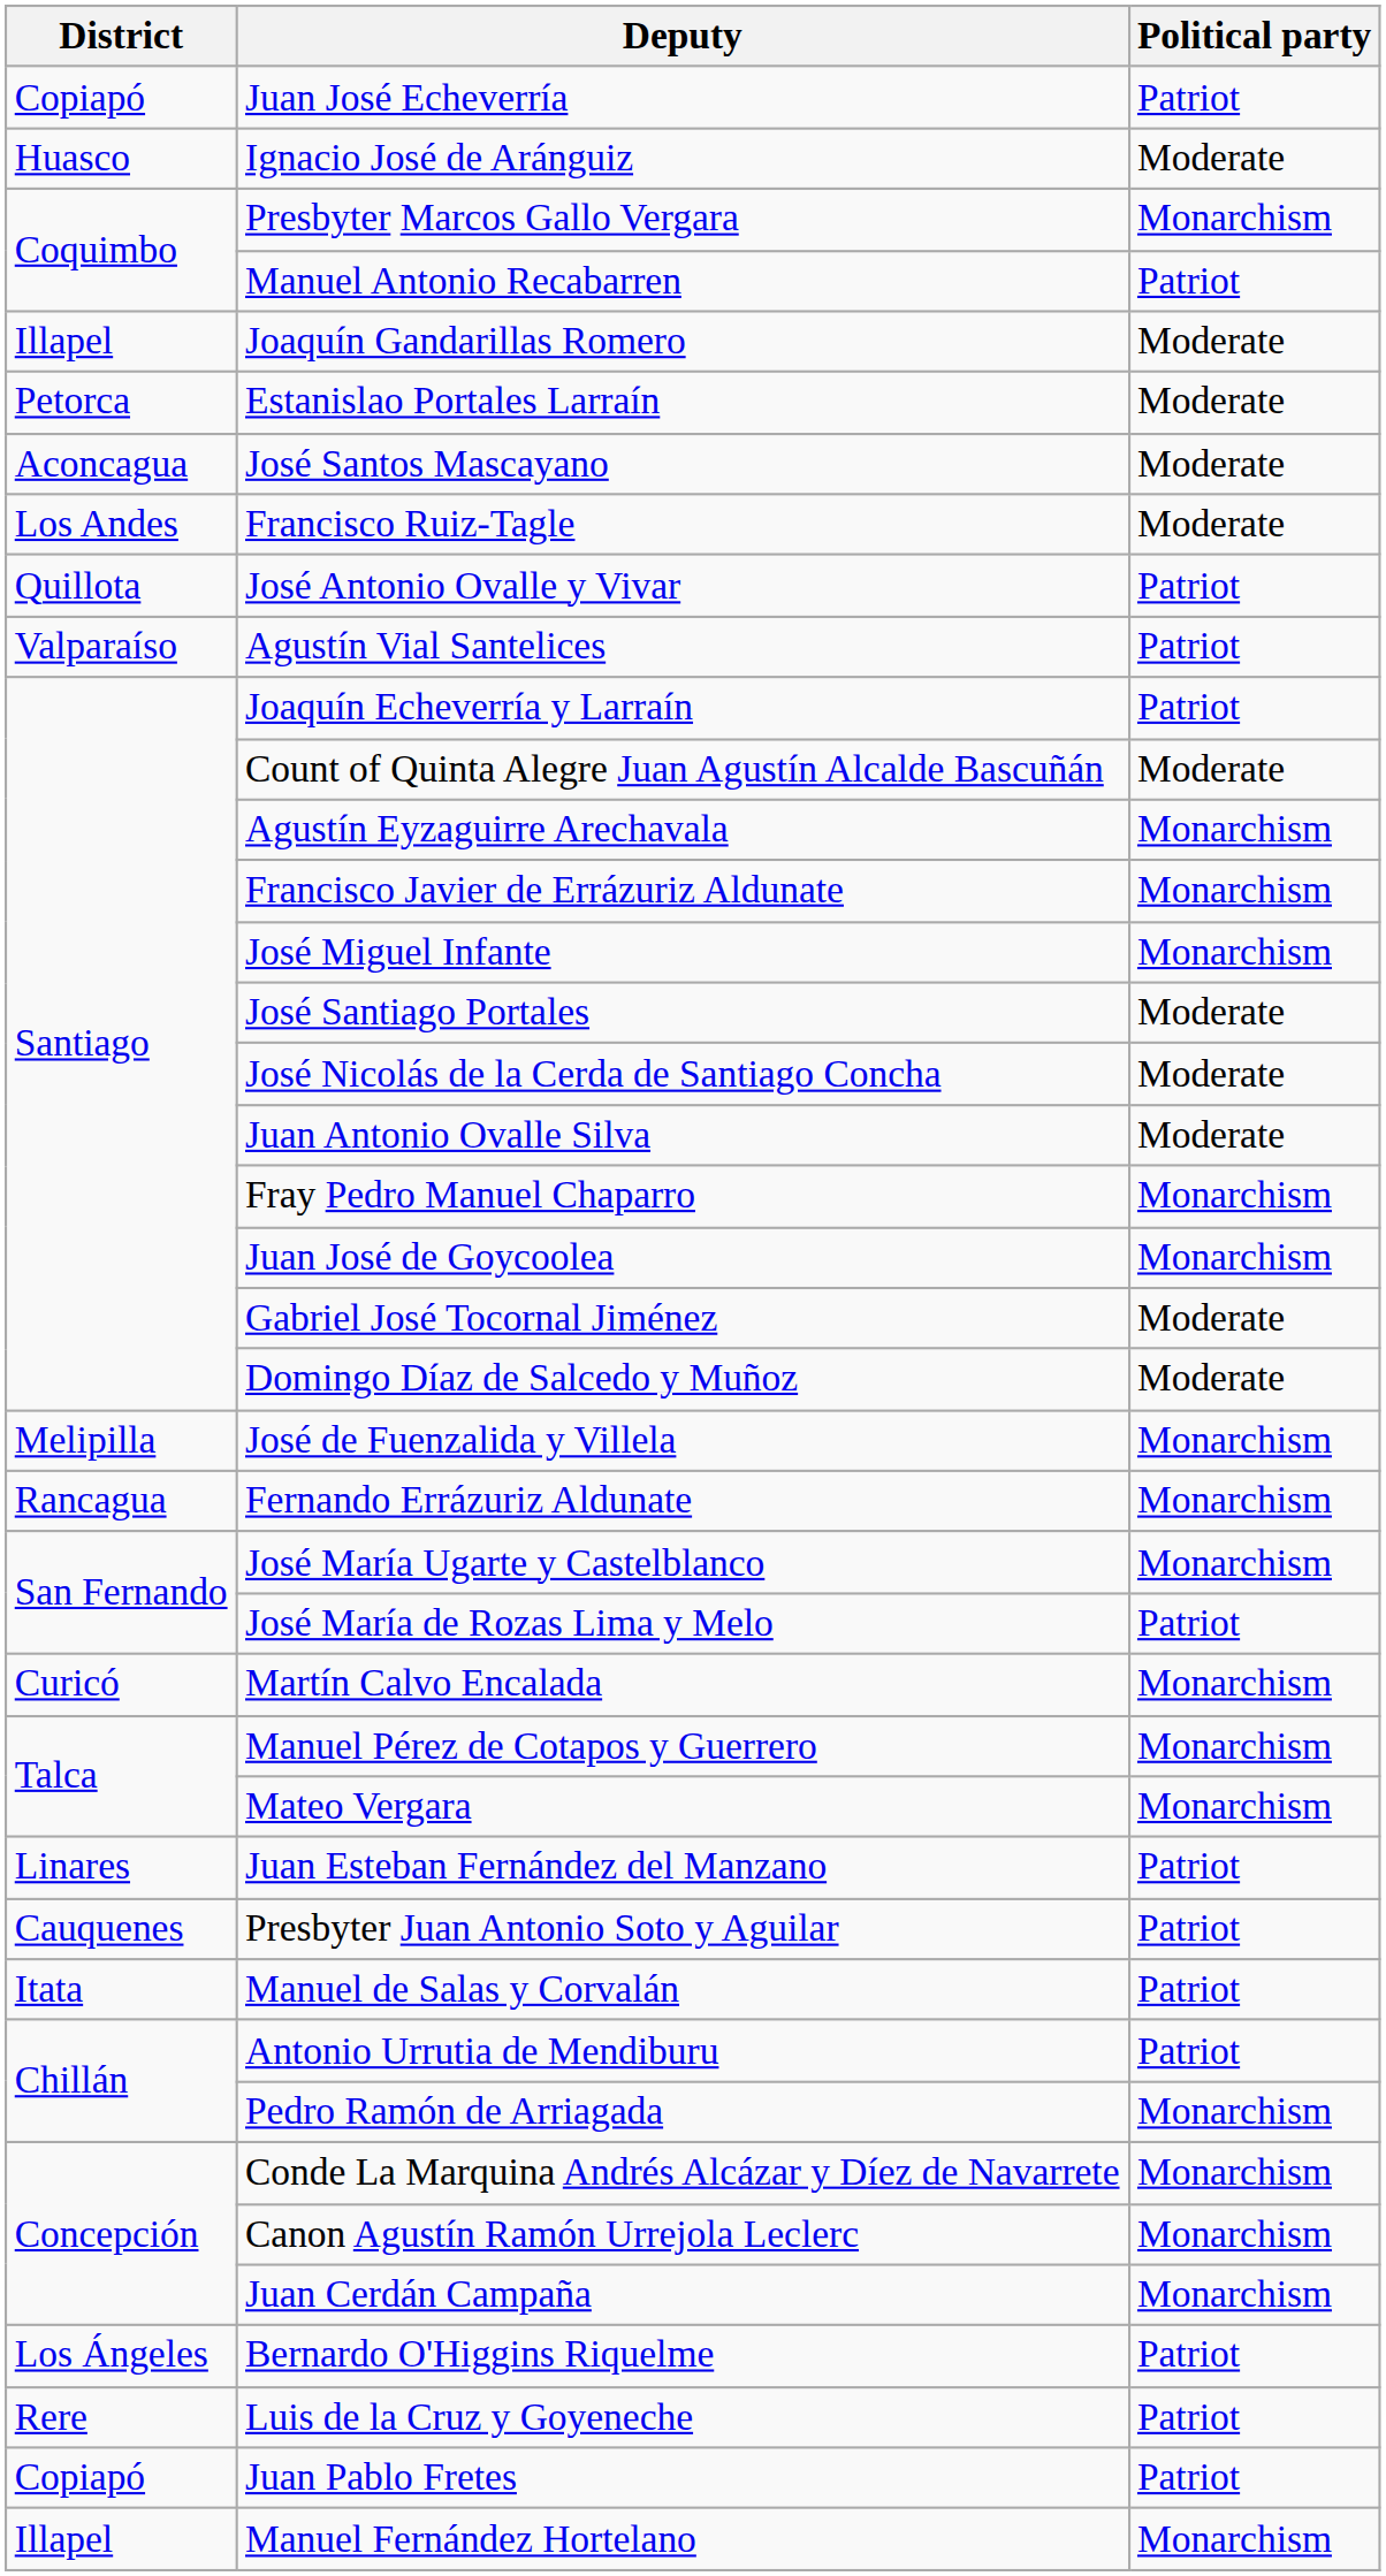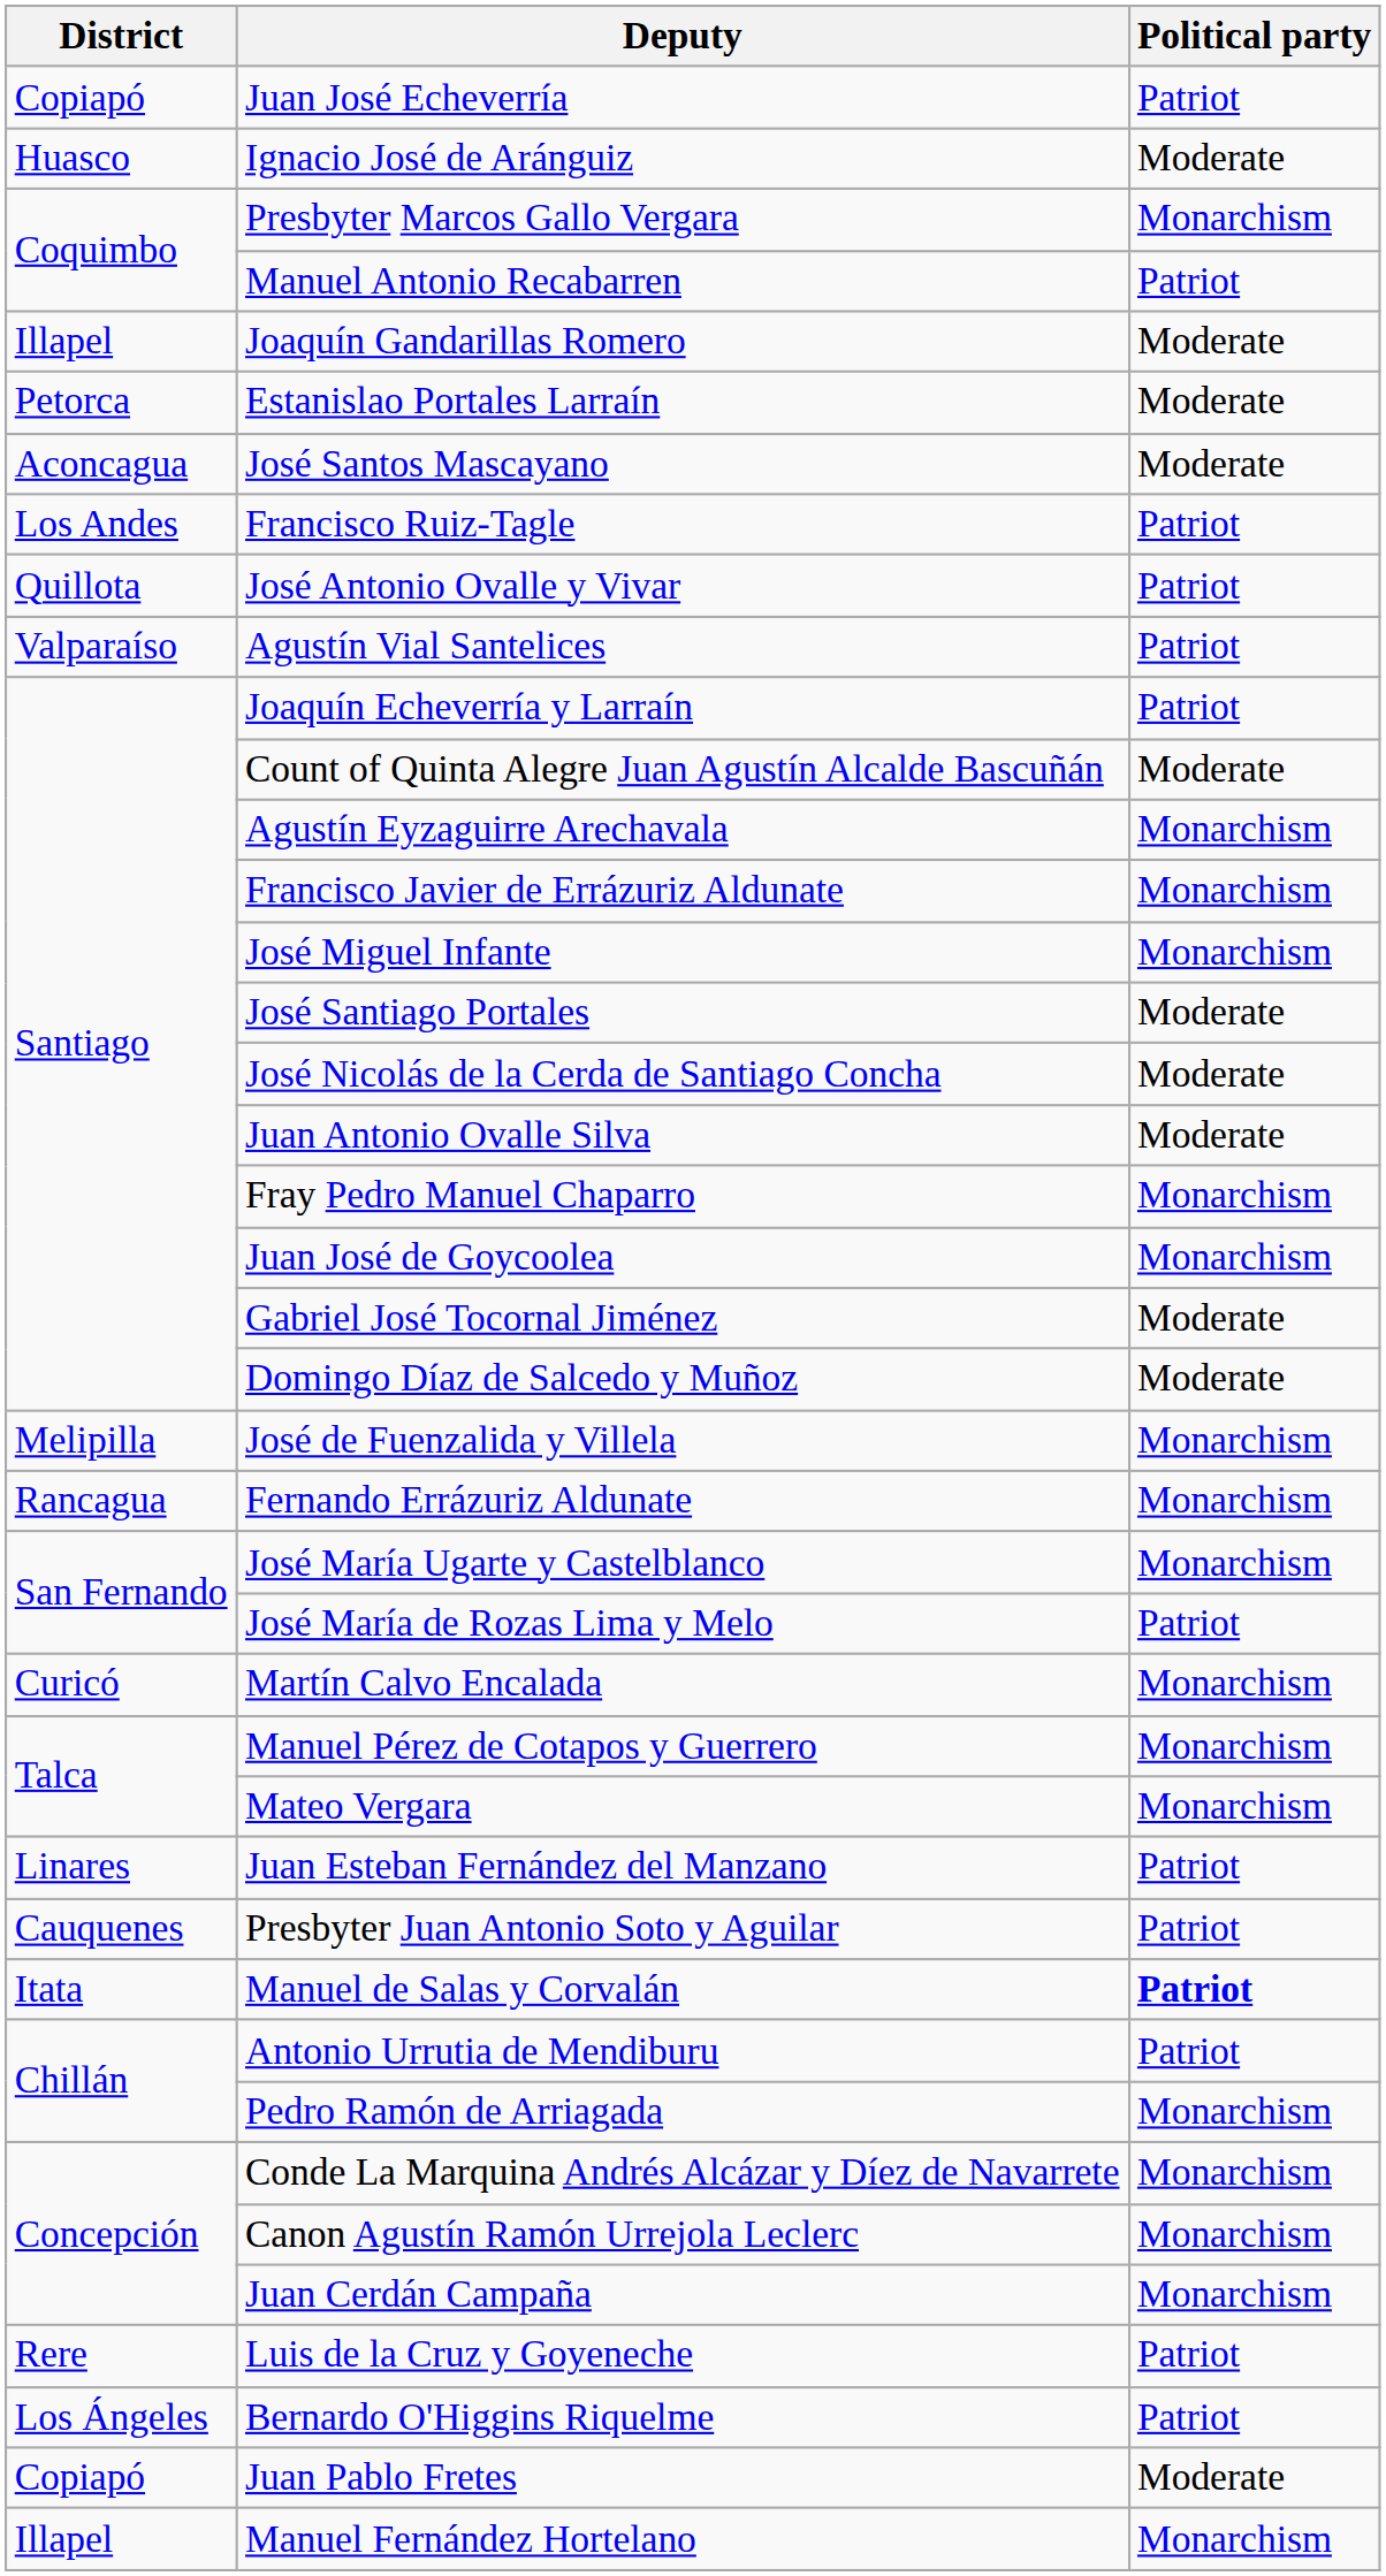 <table class="wikitable sortable">
 <tr>
 <th>District</th>
 <th>Deputy</th>
 <th>Political party</th>
 </tr>
 <tr>
 <td><a href='#'>Copiapó</a></td>
 <td><a href='#'>Juan José Echeverría</a></td>
 <td><a href='#'>Patriot</a></td>
 </tr>
 <tr>
 <td><a href='#'>Huasco</a></td>
 <td><a href='#'>Ignacio José de Aránguiz</a></td>
 <td>Moderate</td>
 </tr>
 <tr>
 <td rowspan="2"><a href='#'>Coquimbo</a></td>
 <td><a href='#'>Presbyter</a> <a href='#'>Marcos Gallo Vergara</a></td>
 <td><a href='#'>Monarchism</a></td>
 </tr>
 <tr>
 <td><a href='#'>Manuel Antonio Recabarren</a></td>
 <td><a href='#'>Patriot</a></td>
 </tr>
 <tr>
 <td><a href='#'>Illapel</a></td>
 <td><a href='#'>Joaquín Gandarillas Romero</a></td>
 <td>Moderate</td>
 </tr>
 <tr>
 <td><a href='#'>Petorca</a></td>
 <td><a href='#'>Estanislao Portales Larraín</a></td>
 <td>Moderate</td>
 </tr>
 <tr>
 <td><a href='#'>Aconcagua</a></td>
 <td><a href='#'>José Santos Mascayano</a></td>
 <td>Moderate</td>
 </tr>
 <tr>
 <td><a href='#'>Los Andes</a></td>
 <td><a href='#'>Francisco Ruiz-Tagle</a></td>
-<td>Moderate</td>
+<td><a href='#'>Patriot</a></td>
 </tr>
 <tr>
 <td><a href='#'>Quillota</a></td>
 <td><a href='#'>José Antonio Ovalle y Vivar</a></td>
 <td><a href='#'>Patriot</a></td>
 </tr>
 <tr>
 <td><a href='#'>Valparaíso</a></td>
 <td><a href='#'>Agustín Vial Santelices</a></td>
 <td><a href='#'>Patriot</a></td>
 </tr>
 <tr>
 <td rowspan="12"><a href='#'>Santiago</a></td>
 <td><a href='#'>Joaquín Echeverría y Larraín</a></td>
 <td><a href='#'>Patriot</a></td>
 </tr>
 <tr>
 <td>Count of Quinta Alegre <a href='#'>Juan Agustín Alcalde Bascuñán</a></td>
 <td>Moderate</td>
 </tr>
 <tr>
 <td><a href='#'>Agustín Eyzaguirre Arechavala</a></td>
 <td><a href='#'>Monarchism</a></td>
 </tr>
 <tr>
 <td><a href='#'>Francisco Javier de Errázuriz Aldunate</a></td>
 <td><a href='#'>Monarchism</a></td>
 </tr>
 <tr>
 <td><a href='#'>José Miguel Infante</a></td>
 <td><a href='#'>Monarchism</a></td>
 </tr>
 <tr>
 <td><a href='#'>José Santiago Portales</a></td>
 <td>Moderate</td>
 </tr>
 <tr>
 <td><a href='#'>José Nicolás de la Cerda de Santiago Concha</a></td>
 <td>Moderate</td>
 </tr>
 <tr>
 <td><a href='#'>Juan Antonio Ovalle Silva</a></td>
 <td>Moderate</td>
 </tr>
 <tr>
 <td>Fray <a href='#'>Pedro Manuel Chaparro</a></td>
 <td><a href='#'>Monarchism</a></td>
 </tr>
 <tr>
 <td><a href='#'>Juan José de Goycoolea</a></td>
 <td><a href='#'>Monarchism</a></td>
 </tr>
 <tr>
 <td><a href='#'>Gabriel José Tocornal Jiménez</a></td>
 <td>Moderate</td>
 </tr>
 <tr>
 <td><a href='#'>Domingo Díaz de Salcedo y Muñoz</a></td>
 <td>Moderate</td>
 </tr>
 <tr>
 <td><a href='#'>Melipilla</a></td>
 <td><a href='#'>José de Fuenzalida y Villela</a></td>
 <td><a href='#'>Monarchism</a></td>
 </tr>
 <tr>
 <td><a href='#'>Rancagua</a></td>
 <td><a href='#'>Fernando Errázuriz Aldunate</a></td>
 <td><a href='#'>Monarchism</a></td>
 </tr>
 <tr>
 <td rowspan="2"><a href='#'>San Fernando</a></td>
 <td><a href='#'>José María Ugarte y Castelblanco</a></td>
 <td><a href='#'>Monarchism</a></td>
 </tr>
 <tr>
 <td><a href='#'>José María de Rozas Lima y Melo</a></td>
 <td><a href='#'>Patriot</a></td>
 </tr>
 <tr>
 <td><a href='#'>Curicó</a></td>
 <td><a href='#'>Martín Calvo Encalada</a></td>
 <td><a href='#'>Monarchism</a></td>
 </tr>
 <tr>
 <td rowspan="2"><a href='#'>Talca</a></td>
 <td><a href='#'>Manuel Pérez de Cotapos y Guerrero</a></td>
 <td><a href='#'>Monarchism</a></td>
 </tr>
 <tr>
 <td><a href='#'>Mateo Vergara</a></td>
 <td><a href='#'>Monarchism</a></td>
 </tr>
 <tr>
 <td><a href='#'>Linares</a></td>
 <td><a href='#'>Juan Esteban Fernández del Manzano</a></td>
 <td><a href='#'>Patriot</a></td>
 </tr>
 <tr>
 <td><a href='#'>Cauquenes</a></td>
 <td>Presbyter <a href='#'>Juan Antonio Soto y Aguilar</a></td>
 <td><a href='#'>Patriot</a></td>
 </tr>
 <tr>
 <td><a href='#'>Itata</a></td>
 <td><a href='#'>Manuel de Salas y Corvalán</a></td>
-<td><a href='#'>Patriot</a></td>
+<td><strong><a href='#'>Patriot</a></strong></td>
 </tr>
 <tr>
 <td rowspan="2"><a href='#'>Chillán</a></td>
 <td><a href='#'>Antonio Urrutia de Mendiburu</a></td>
 <td><a href='#'>Patriot</a></td>
 </tr>
 <tr>
 <td><a href='#'>Pedro Ramón de Arriagada</a></td>
 <td><a href='#'>Monarchism</a></td>
 </tr>
 <tr>
 <td rowspan="3"><a href='#'>Concepción</a></td>
 <td>Conde La Marquina  <a href='#'>Andrés Alcázar y Díez de Navarrete</a></td>
 <td><a href='#'>Monarchism</a></td>
 </tr>
 <tr>
 <td>Canon <a href='#'>Agustín Ramón Urrejola Leclerc</a></td>
 <td><a href='#'>Monarchism</a></td>
 </tr>
 <tr>
 <td><a href='#'>Juan Cerdán Campaña</a></td>
 <td><a href='#'>Monarchism</a></td>
 </tr>
 <tr>
+<td><a href='#'>Rere</a></td>
+<td><a href='#'>Luis de la Cruz y Goyeneche</a></td>
+<td><a href='#'>Patriot</a></td>
+</tr>
+<tr>
 <td><a href='#'>Los Ángeles</a></td>
 <td><a href='#'>Bernardo O'Higgins Riquelme</a></td>
 <td><a href='#'>Patriot</a></td>
 </tr>
 <tr>
-<td><a href='#'>Rere</a></td>
-<td><a href='#'>Luis de la Cruz y Goyeneche</a></td>
-<td><a href='#'>Patriot</a></td>
-</tr>
-<tr>
 <td><a href='#'>Copiapó</a></td>
 <td><a href='#'>Juan Pablo Fretes</a></td>
-<td><a href='#'>Patriot</a></td>
+<td>Moderate</td>
 </tr>
 <tr>
 <td><a href='#'>Illapel</a></td>
 <td><a href='#'>Manuel Fernández Hortelano</a></td>
 <td><a href='#'>Monarchism</a></td>
 </tr>
 </table>
